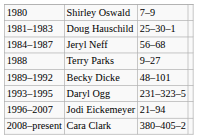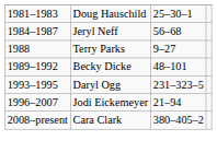 <table class="wikitable">
 <tr style="text-align:center;">
-</tr>
-<tr>
-<td>1980</td>
-<td>Shirley Oswald</td>
-<td>7–9</td>
-<td></td>
 </tr>
 <tr>
 <td>1981–1983</td>
 <td>Doug Hauschild</td>
 <td>25–30–1</td>
 <td></td>
 </tr>
 <tr>
 <td>1984–1987</td>
 <td>Jeryl Neff</td>
 <td>56–68</td>
 <td></td>
 </tr>
 <tr>
 <td>1988</td>
 <td>Terry Parks</td>
 <td>9–27</td>
 <td></td>
 </tr>
 <tr>
 <td>1989–1992</td>
 <td>Becky Dicke</td>
 <td>48–101</td>
 <td></td>
 </tr>
 <tr>
 <td>1993–1995</td>
 <td>Daryl Ogg</td>
 <td>231–323–5</td>
 <td></td>
 </tr>
 <tr>
 <td>1996–2007</td>
 <td>Jodi Eickemeyer</td>
 <td>21–94</td>
 <td></td>
 </tr>
 <tr>
 <td>2008–present</td>
 <td>Cara Clark</td>
 <td>380–405–2</td>
 <td></td>
 </tr>
 </table>
